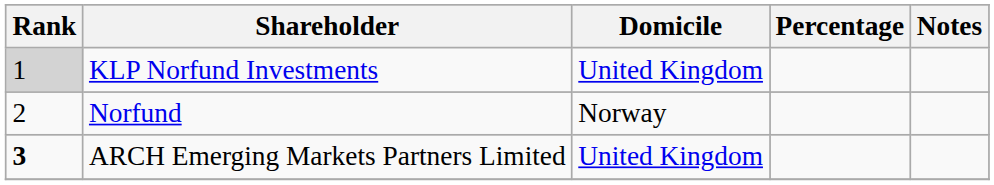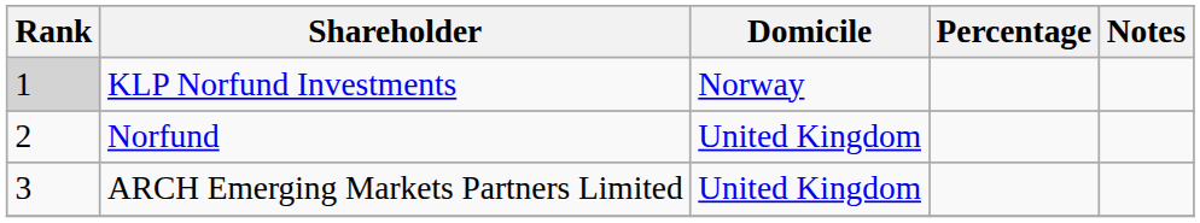 <table class="wikitable sortable" style="margin: 0.5em auto">
 <tr>
 <th>Rank</th>
 <th>Shareholder</th>
 <th>Domicile</th>
 <th>Percentage</th>
 <th>Notes</th>
 </tr>
 <tr>
 <td style="background: lightgrey;">1</td>
 <td><a href='#'>KLP Norfund Investments</a></td>
-<td><a href='#'>United Kingdom</a></td>
+<td><a href='#'>Norway</a></td>
 <td></td>
 <td></td>
 </tr>
 <tr>
 <td>2</td>
 <td><a href='#'>Norfund</a></td>
-<td>Norway</td>
+<td><a href='#'>United Kingdom</a></td>
 <td></td>
 <td></td>
 </tr>
 <tr>
-<td><strong>3</strong></td>
+<td>3</td>
 <td>ARCH Emerging Markets Partners Limited</td>
 <td><a href='#'>United Kingdom</a></td>
 <td></td>
 <td></td>
 </tr>
 <tr>
 </tr>
 </table>
